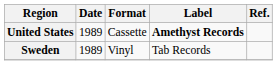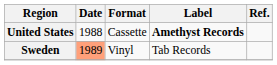 <table class="wikitable plainrowheaders">
 <tr>
 <th scope="col">Region</th>
 <th scope="col">Date</th>
 <th scope="col">Format</th>
 <th scope="col">Label</th>
 <th scope="col">Ref.</th>
 </tr>
 <tr>
 <th scope="row">United States</th>
-<td>1989</td>
+<td>1988</td>
 <td>Cassette</td>
 <td><strong>Amethyst Records</strong></td>
 <td></td>
 </tr>
 <tr>
 <th scope="row">Sweden</th>
-<td>1989</td>
+<td style="background: lightsalmon;">1989</td>
 <td>Vinyl</td>
 <td>Tab Records</td>
 <td></td>
 </tr>
 <tr>
 </tr>
 </table>
